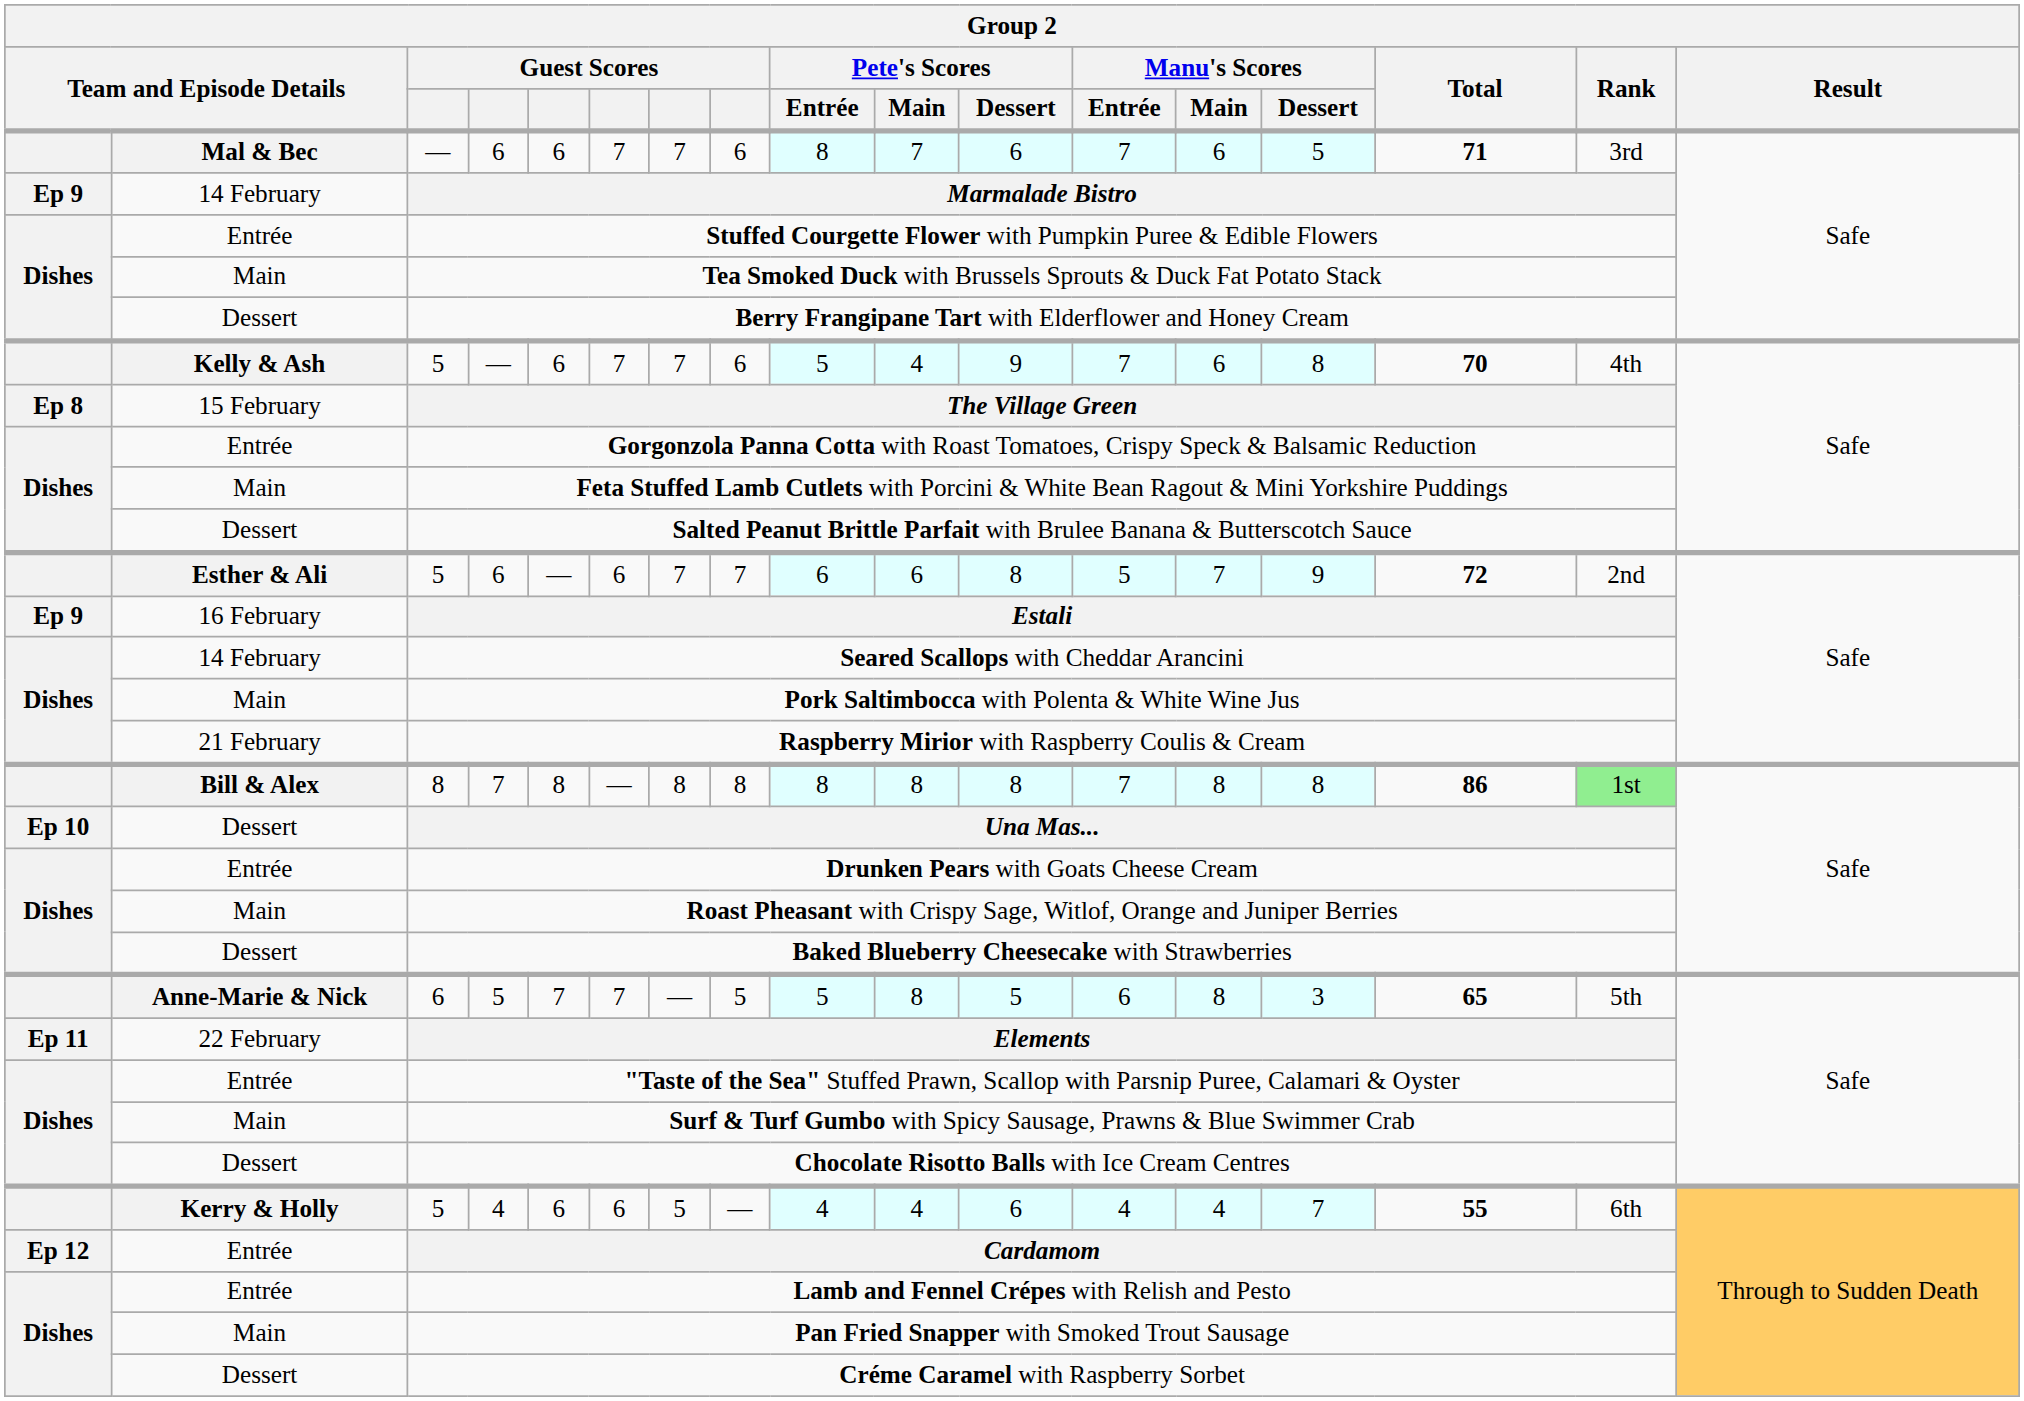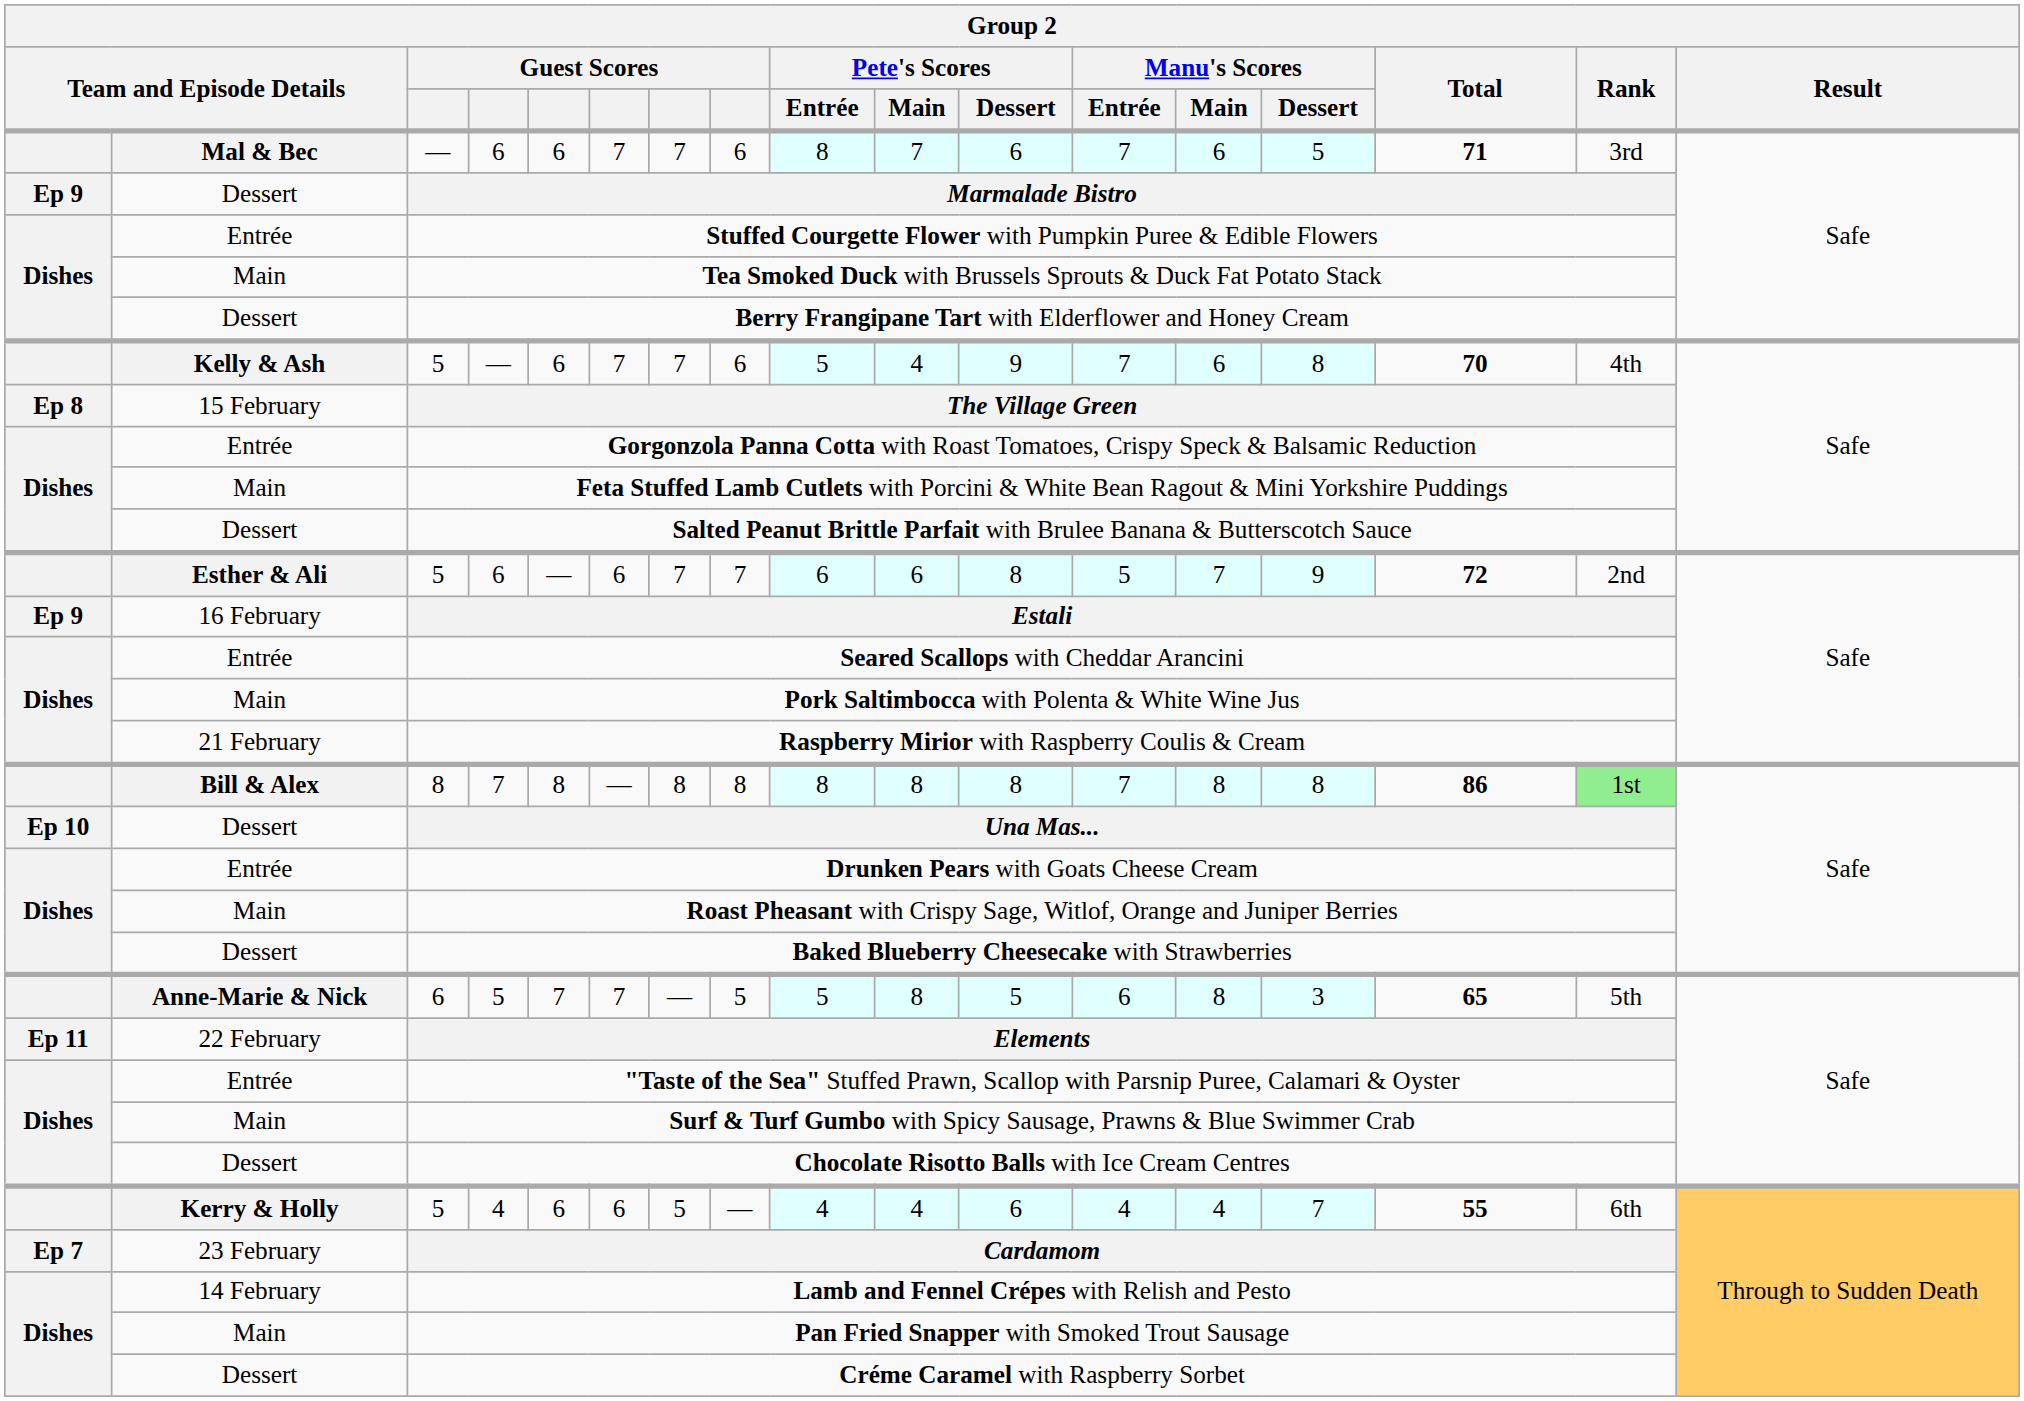 <table class="wikitable plainrowheaders" style="text-align:center; font-size:90%; width:80em; margin:1em auto;">
 <tr>
 <th colspan="20" >Group 2</th>
 </tr>
 <tr>
 <th scope="col" rowspan="2" colspan="2" style="width:20%;">Team and Episode Details</th>
 <th scope="col" colspan="6" style="width:15%;">Guest Scores</th>
 <th scope="col" colspan="3" style="width:15%;"><a href='#'>Pete</a>'s Scores</th>
 <th scope="col" colspan="3" style="width:15%;"><a href='#'>Manu</a>'s Scores</th>
 <th scope="col" rowspan="2" style="width:10%;">Total<br><small></small></th>
 <th scope="col" rowspan="2" style="width:5%;">Rank</th>
 <th scope="col" rowspan="2" style="width:20%;">Result</th>
 </tr>
 <tr>
 <th scope="col" style="width:3%;"></th>
 <th scope="col" style="width:3%;"></th>
 <th scope="col" style="width:3%;"></th>
 <th scope="col" style="width:3%;"></th>
 <th scope="col" style="width:3%;"></th>
 <th scope="col" style="width:3%;"></th>
 <th scope="col">Entrée</th>
 <th scope="col">Main</th>
 <th scope="col">Dessert</th>
 <th scope="col">Entrée</th>
 <th scope="col">Main</th>
 <th scope="col">Dessert</th>
 </tr>
 <tr style="border-top:3px solid #aaa;">
 </tr>
 <tr>
 <th></th>
 <th style="text-align:centre">Mal & Bec</th>
 <td>—</td>
 <td>6</td>
 <td>6</td>
 <td>7</td>
 <td>7</td>
 <td>6</td>
 <td bgcolor=#E0FFFF>8</td>
 <td bgcolor=#E0FFFF>7</td>
 <td bgcolor=#E0FFFF>6</td>
 <td bgcolor=#E0FFFF>7</td>
 <td bgcolor=#E0FFFF>6</td>
 <td bgcolor=#E0FFFF>5</td>
 <td><strong>71</strong></td>
 <td>3rd</td>
 <td rowspan="5">Safe</td>
 </tr>
 <tr>
 <th>Ep 9</th>
-<td>14 February</td>
+<td>Dessert</td>
 <th colspan="14"><strong><em>Marmalade Bistro</em></strong></th>
 </tr>
 <tr>
 <th rowspan="3">Dishes</th>
 <td>Entrée</td>
 <td colspan="14"><strong>Stuffed Courgette Flower</strong> with Pumpkin Puree & Edible Flowers</td>
 </tr>
 <tr>
 <td>Main</td>
 <td colspan="14"><strong>Tea Smoked Duck</strong> with Brussels Sprouts & Duck Fat Potato Stack</td>
 </tr>
 <tr>
 <td>Dessert</td>
 <td colspan="14"><strong>Berry Frangipane Tart</strong> with Elderflower and Honey Cream</td>
 </tr>
 <tr style="border-top:3px solid #aaa;">
 <th></th>
 <th style="text-align:centre">Kelly & Ash</th>
 <td>5</td>
 <td>—</td>
 <td>6</td>
 <td>7</td>
 <td>7</td>
 <td>6</td>
 <td bgcolor=#E0FFFF>5</td>
 <td bgcolor=#E0FFFF>4</td>
 <td bgcolor=#E0FFFF>9</td>
 <td bgcolor=#E0FFFF>7</td>
 <td bgcolor=#E0FFFF>6</td>
 <td bgcolor=#E0FFFF>8</td>
 <td><strong>70</strong></td>
 <td>4th</td>
 <td rowspan="5">Safe</td>
 </tr>
 <tr>
 <th>Ep 8</th>
 <td>15 February</td>
 <th colspan="14"><strong><em>The Village Green</em></strong></th>
 </tr>
 <tr>
 <th rowspan="3">Dishes</th>
 <td>Entrée</td>
 <td colspan="14"><strong>Gorgonzola Panna Cotta</strong> with Roast Tomatoes, Crispy Speck & Balsamic Reduction</td>
 </tr>
 <tr>
 <td>Main</td>
 <td colspan="14"><strong>Feta Stuffed Lamb Cutlets</strong> with Porcini & White Bean Ragout & Mini Yorkshire Puddings</td>
 </tr>
 <tr>
 <td>Dessert</td>
 <td colspan="14"><strong>Salted Peanut Brittle Parfait</strong> with Brulee Banana & Butterscotch Sauce</td>
 </tr>
 <tr style="border-top:3px solid #aaa;">
 <th></th>
 <th style="text-align:centre">Esther & Ali</th>
 <td>5</td>
 <td>6</td>
 <td>—</td>
 <td>6</td>
 <td>7</td>
 <td>7</td>
 <td bgcolor=#E0FFFF>6</td>
 <td bgcolor=#E0FFFF>6</td>
 <td bgcolor=#E0FFFF>8</td>
 <td bgcolor=#E0FFFF>5</td>
 <td bgcolor=#E0FFFF>7</td>
 <td bgcolor=#E0FFFF>9</td>
 <td><strong>72</strong></td>
 <td>2nd</td>
 <td rowspan="5">Safe</td>
 </tr>
 <tr>
 <th>Ep 9</th>
 <td>16 February</td>
 <th colspan="14"><strong><em>Estali</em></strong></th>
 </tr>
 <tr>
 <th rowspan="3">Dishes</th>
-<td>14 February</td>
+<td>Entrée</td>
 <td colspan="14"><strong>Seared Scallops</strong> with Cheddar Arancini</td>
 </tr>
 <tr>
 <td>Main</td>
 <td colspan="14"><strong>Pork Saltimbocca</strong> with Polenta & White Wine Jus</td>
 </tr>
 <tr>
 <td>21 February</td>
 <td colspan="14"><strong>Raspberry Mirior</strong> with Raspberry Coulis & Cream</td>
 </tr>
 <tr style="border-top:3px solid #aaa;">
 <th></th>
 <th style="text-align:centre">Bill & Alex</th>
 <td>8</td>
 <td>7</td>
 <td>8</td>
 <td>—</td>
 <td>8</td>
 <td>8</td>
 <td bgcolor=#E0FFFF>8</td>
 <td bgcolor=#E0FFFF>8</td>
 <td bgcolor=#E0FFFF>8</td>
 <td bgcolor=#E0FFFF>7</td>
 <td bgcolor=#E0FFFF>8</td>
 <td bgcolor=#E0FFFF>8</td>
 <td><strong>86</strong></td>
 <td bgcolor=lightgreen>1st</td>
 <td rowspan="5">Safe</td>
 </tr>
 <tr>
 <th>Ep 10</th>
 <td>Dessert</td>
 <th colspan="14"><strong><em>Una Mas...</em></strong></th>
 </tr>
 <tr>
 <th rowspan="3">Dishes</th>
 <td>Entrée</td>
 <td colspan="14"><strong>Drunken Pears</strong> with Goats Cheese Cream</td>
 </tr>
 <tr>
 <td>Main</td>
 <td colspan="14"><strong>Roast Pheasant</strong> with Crispy Sage, Witlof, Orange and Juniper Berries</td>
 </tr>
 <tr>
 <td>Dessert</td>
 <td colspan="14"><strong>Baked Blueberry Cheesecake</strong> with Strawberries</td>
 </tr>
 <tr style="border-top:3px solid #aaa;">
 <th></th>
 <th style="text-align:centre">Anne-Marie & Nick</th>
 <td>6</td>
 <td>5</td>
 <td>7</td>
 <td>7</td>
 <td>—</td>
 <td>5</td>
 <td bgcolor=#E0FFFF>5</td>
 <td bgcolor=#E0FFFF>8</td>
 <td bgcolor=#E0FFFF>5</td>
 <td bgcolor=#E0FFFF>6</td>
 <td bgcolor=#E0FFFF>8</td>
 <td bgcolor=#E0FFFF>3</td>
 <td><strong>65</strong></td>
 <td>5th</td>
 <td rowspan="5">Safe</td>
 </tr>
 <tr>
 <th>Ep 11</th>
 <td>22 February</td>
 <th colspan="14"><strong><em>Elements</em></strong></th>
 </tr>
 <tr>
 <th rowspan="3">Dishes</th>
 <td>Entrée</td>
 <td colspan="14"><strong>"Taste of the Sea"</strong> Stuffed Prawn, Scallop with Parsnip Puree, Calamari & Oyster</td>
 </tr>
 <tr>
 <td>Main</td>
 <td colspan="14"><strong>Surf & Turf Gumbo</strong> with Spicy Sausage, Prawns & Blue Swimmer Crab</td>
 </tr>
 <tr>
 <td>Dessert</td>
 <td colspan="14"><strong>Chocolate Risotto Balls</strong> with Ice Cream Centres</td>
 </tr>
 <tr style="border-top:3px solid #aaa;">
 <th></th>
 <th style="text-align:centre">Kerry & Holly</th>
 <td>5</td>
 <td>4</td>
 <td>6</td>
 <td>6</td>
 <td>5</td>
 <td>—</td>
 <td bgcolor=#E0FFFF>4</td>
 <td bgcolor=#E0FFFF>4</td>
 <td bgcolor=#E0FFFF>6</td>
 <td bgcolor=#E0FFFF>4</td>
 <td bgcolor=#E0FFFF>4</td>
 <td bgcolor=#E0FFFF>7</td>
 <td><strong>55</strong></td>
 <td>6th</td>
 <td rowspan="5" style="background:#FFCC66">Through to Sudden Death</td>
 </tr>
 <tr>
-<th>Ep 12</th>
-<td>Entrée</td>
+<th>Ep 7</th>
+<td>23 February</td>
 <th colspan="14"><strong><em>Cardamom</em></strong></th>
 </tr>
 <tr>
 <th rowspan="3">Dishes</th>
-<td>Entrée</td>
+<td>14 February</td>
 <td colspan="14"><strong>Lamb and Fennel Crépes</strong> with Relish and Pesto</td>
 </tr>
 <tr>
 <td>Main</td>
 <td colspan="14"><strong>Pan Fried Snapper</strong> with Smoked Trout Sausage</td>
 </tr>
 <tr>
 <td>Dessert</td>
 <td colspan="14"><strong>Créme Caramel</strong> with Raspberry Sorbet</td>
 </tr>
 </table>
